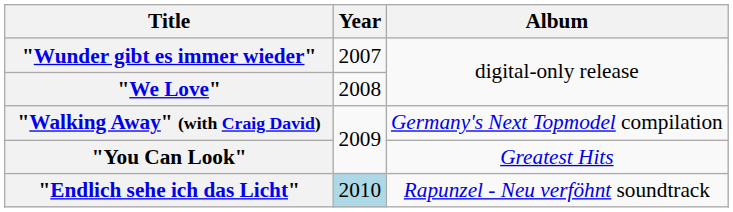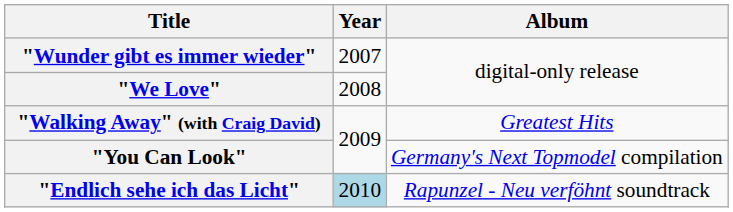 <table class="wikitable plainrowheaders" style="text-align:center;">
 <tr>
 <th style="width:240px;">Title</th>
 <th>Year</th>
 <th>Album</th>
 </tr>
 <tr>
 <th scope="row">"<a href='#'>Wunder gibt es immer wieder</a>"</th>
 <td>2007</td>
 <td rowspan="2">digital-only release</td>
 </tr>
 <tr>
 <th scope="row">"<a href='#'>We Love</a>"</th>
 <td>2008</td>
 </tr>
 <tr>
 <th scope="row">"<a href='#'>Walking Away</a>" <small>(with <a href='#'>Craig David</a>)</small></th>
 <td rowspan="2">2009</td>
-<td><em><a href='#'>Germany's Next Topmodel</a></em> compilation</td>
+<td><em><a href='#'>Greatest Hits</a></em></td>
 </tr>
 <tr>
 <th scope="row">"You Can Look"</th>
-<td><em><a href='#'>Greatest Hits</a></em></td>
+<td><em><a href='#'>Germany's Next Topmodel</a></em> compilation</td>
 </tr>
 <tr>
 <th scope="row">"<a href='#'>Endlich sehe ich das Licht</a>"</th>
 <td style="background: lightblue;">2010</td>
 <td><em><a href='#'>Rapunzel - Neu verföhnt</a></em> soundtrack</td>
 </tr>
 </table>
